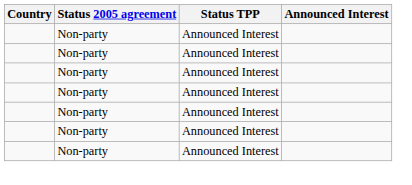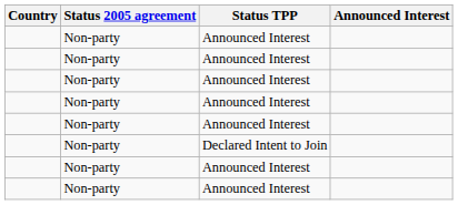 <table class="wikitable sortable">
 <tr>
 <th>Country</th>
 <th>Status <a href='#'>2005 agreement</a></th>
 <th>Status TPP</th>
 <th>Announced Interest</th>
 </tr>
 <tr>
 <td></td>
 <td>Non-party</td>
 <td>Announced Interest</td>
 <td></td>
 </tr>
 <tr>
 <td></td>
 <td>Non-party</td>
 <td>Announced Interest</td>
 <td></td>
 </tr>
 <tr>
 <td></td>
 <td>Non-party</td>
 <td>Announced Interest</td>
 <td></td>
 </tr>
 <tr>
 <td></td>
 <td>Non-party</td>
 <td>Announced Interest</td>
 <td></td>
 </tr>
 <tr>
 <td></td>
 <td>Non-party</td>
 <td>Announced Interest</td>
 <td></td>
 </tr>
 <tr>
 <td></td>
 <td>Non-party</td>
+<td>Declared Intent to Join</td>
+<td></td>
+</tr>
+<tr>
+<td></td>
+<td>Non-party</td>
 <td>Announced Interest</td>
 <td></td>
 </tr>
 <tr>
 <td></td>
 <td>Non-party</td>
 <td>Announced Interest</td>
 <td></td>
 </tr>
 </table>
